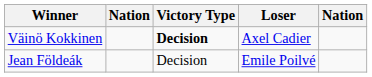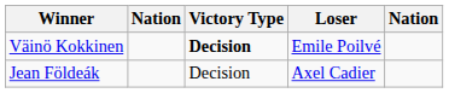 <table class="wikitable sortable" style="text-align:left;">
 <tr>
 <th>Winner</th>
 <th>Nation</th>
 <th>Victory Type</th>
 <th>Loser</th>
 <th>Nation</th>
 </tr>
 <tr>
 <td><a href='#'>Väinö Kokkinen</a></td>
 <td></td>
 <td><strong>Decision</strong></td>
-<td><a href='#'>Axel Cadier</a></td>
+<td><a href='#'>Emile Poilvé</a></td>
 <td></td>
 </tr>
 <tr>
 <td><a href='#'>Jean Földeák</a></td>
 <td></td>
 <td>Decision</td>
-<td><a href='#'>Emile Poilvé</a></td>
+<td><a href='#'>Axel Cadier</a></td>
 <td></td>
 </tr>
 </table>
